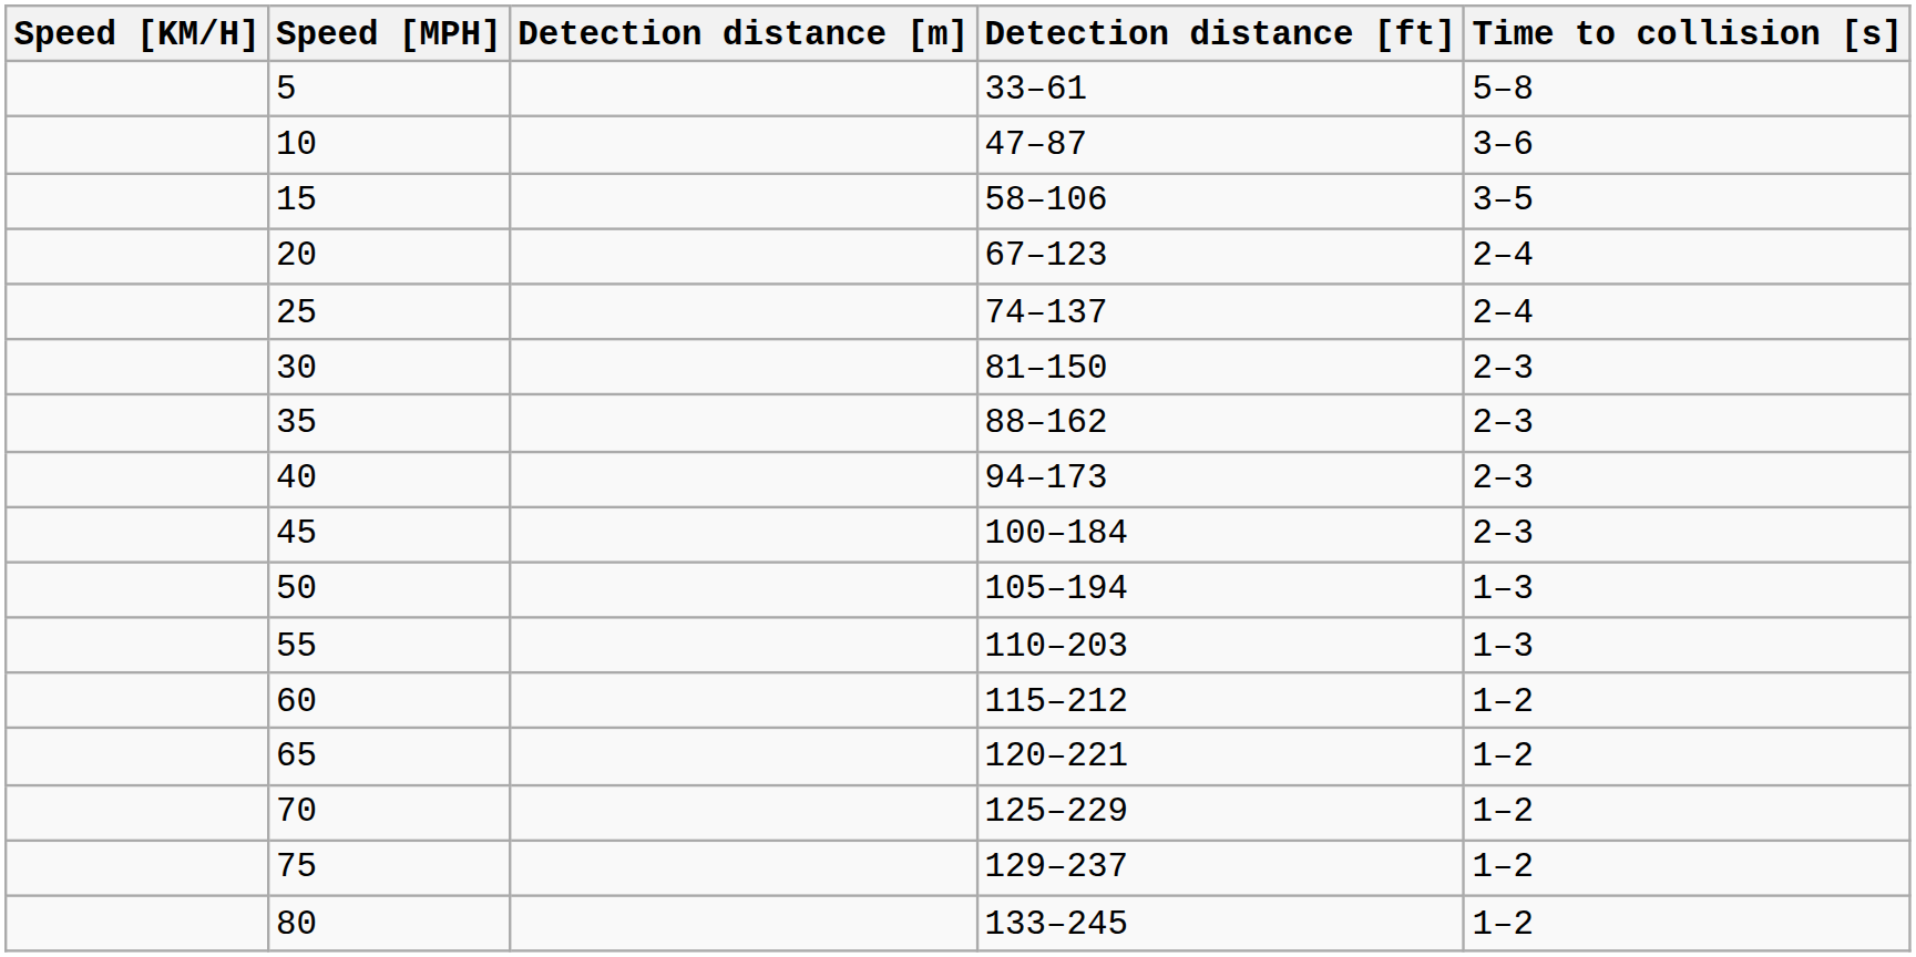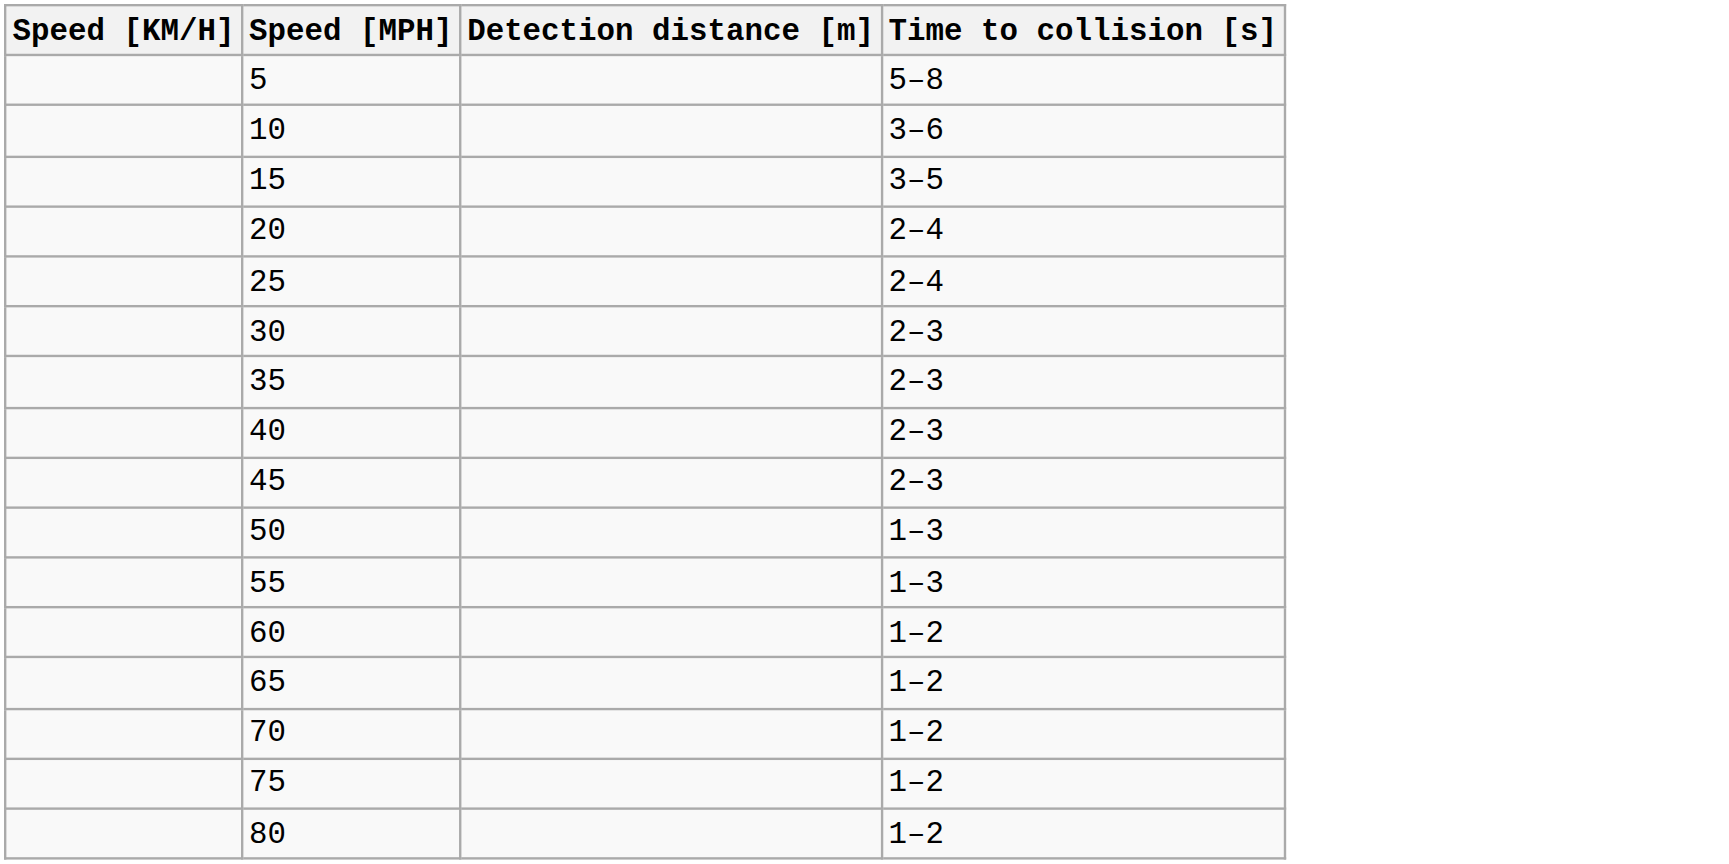 <table class="wikitable">
 <tr>
 <th>Speed [KM/H]</th>
 <th>Speed [MPH]</th>
 <th>Detection distance [m]</th>
-<th>Detection distance [ft]</th>
 <th>Time to collision [s]</th>
 </tr>
 <tr>
 <td></td>
 <td>5</td>
 <td></td>
-<td>33–61</td>
 <td>5–8</td>
 </tr>
 <tr>
 <td></td>
 <td>10</td>
 <td></td>
-<td>47–87</td>
 <td>3–6</td>
 </tr>
 <tr>
 <td></td>
 <td>15</td>
 <td></td>
-<td>58–106</td>
 <td>3–5</td>
 </tr>
 <tr>
 <td></td>
 <td>20</td>
 <td></td>
-<td>67–123</td>
 <td>2–4</td>
 </tr>
 <tr>
 <td></td>
 <td>25</td>
 <td></td>
-<td>74–137</td>
 <td>2–4</td>
 </tr>
 <tr>
 <td></td>
 <td>30</td>
 <td></td>
-<td>81–150</td>
 <td>2–3</td>
 </tr>
 <tr>
 <td></td>
 <td>35</td>
 <td></td>
-<td>88–162</td>
 <td>2–3</td>
 </tr>
 <tr>
 <td></td>
 <td>40</td>
 <td></td>
-<td>94–173</td>
 <td>2–3</td>
 </tr>
 <tr>
 <td></td>
 <td>45</td>
 <td></td>
-<td>100–184</td>
 <td>2–3</td>
 </tr>
 <tr>
 <td></td>
 <td>50</td>
 <td></td>
-<td>105–194</td>
 <td>1–3</td>
 </tr>
 <tr>
 <td></td>
 <td>55</td>
 <td></td>
-<td>110–203</td>
 <td>1–3</td>
 </tr>
 <tr>
 <td></td>
 <td>60</td>
 <td></td>
-<td>115–212</td>
 <td>1–2</td>
 </tr>
 <tr>
 <td></td>
 <td>65</td>
 <td></td>
-<td>120–221</td>
 <td>1–2</td>
 </tr>
 <tr>
 <td></td>
 <td>70</td>
 <td></td>
-<td>125–229</td>
 <td>1–2</td>
 </tr>
 <tr>
 <td></td>
 <td>75</td>
 <td></td>
-<td>129–237</td>
 <td>1–2</td>
 </tr>
 <tr>
 <td></td>
 <td>80</td>
 <td></td>
-<td>133–245</td>
 <td>1–2</td>
 </tr>
 </table>
